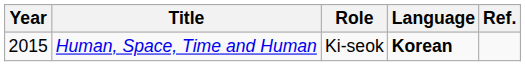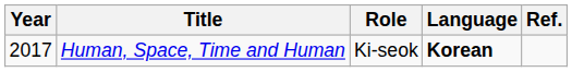 <table class="wikitable">
 <tr>
 <th>Year</th>
 <th>Title</th>
 <th>Role</th>
 <th>Language</th>
 <th>Ref.</th>
 </tr>
 <tr>
-<td>2015</td>
+<td>2017</td>
 <td><em><a href='#'>Human, Space, Time and Human</a></em></td>
 <td>Ki-seok</td>
 <td><strong>Korean</strong></td>
 <td></td>
 </tr>
 </table>
